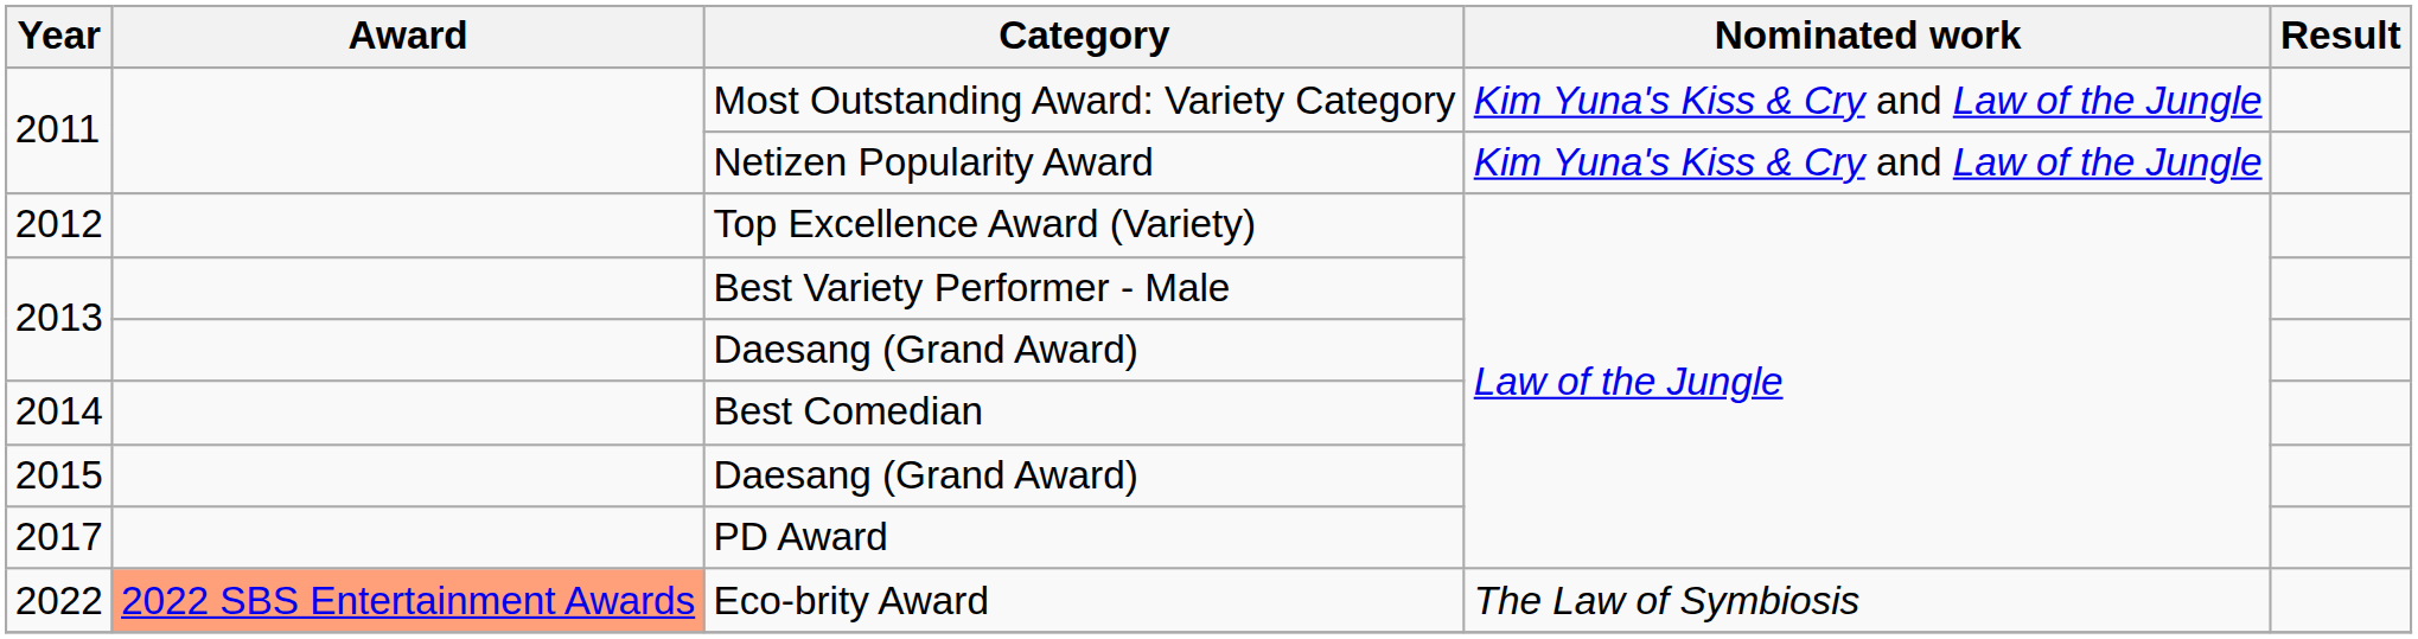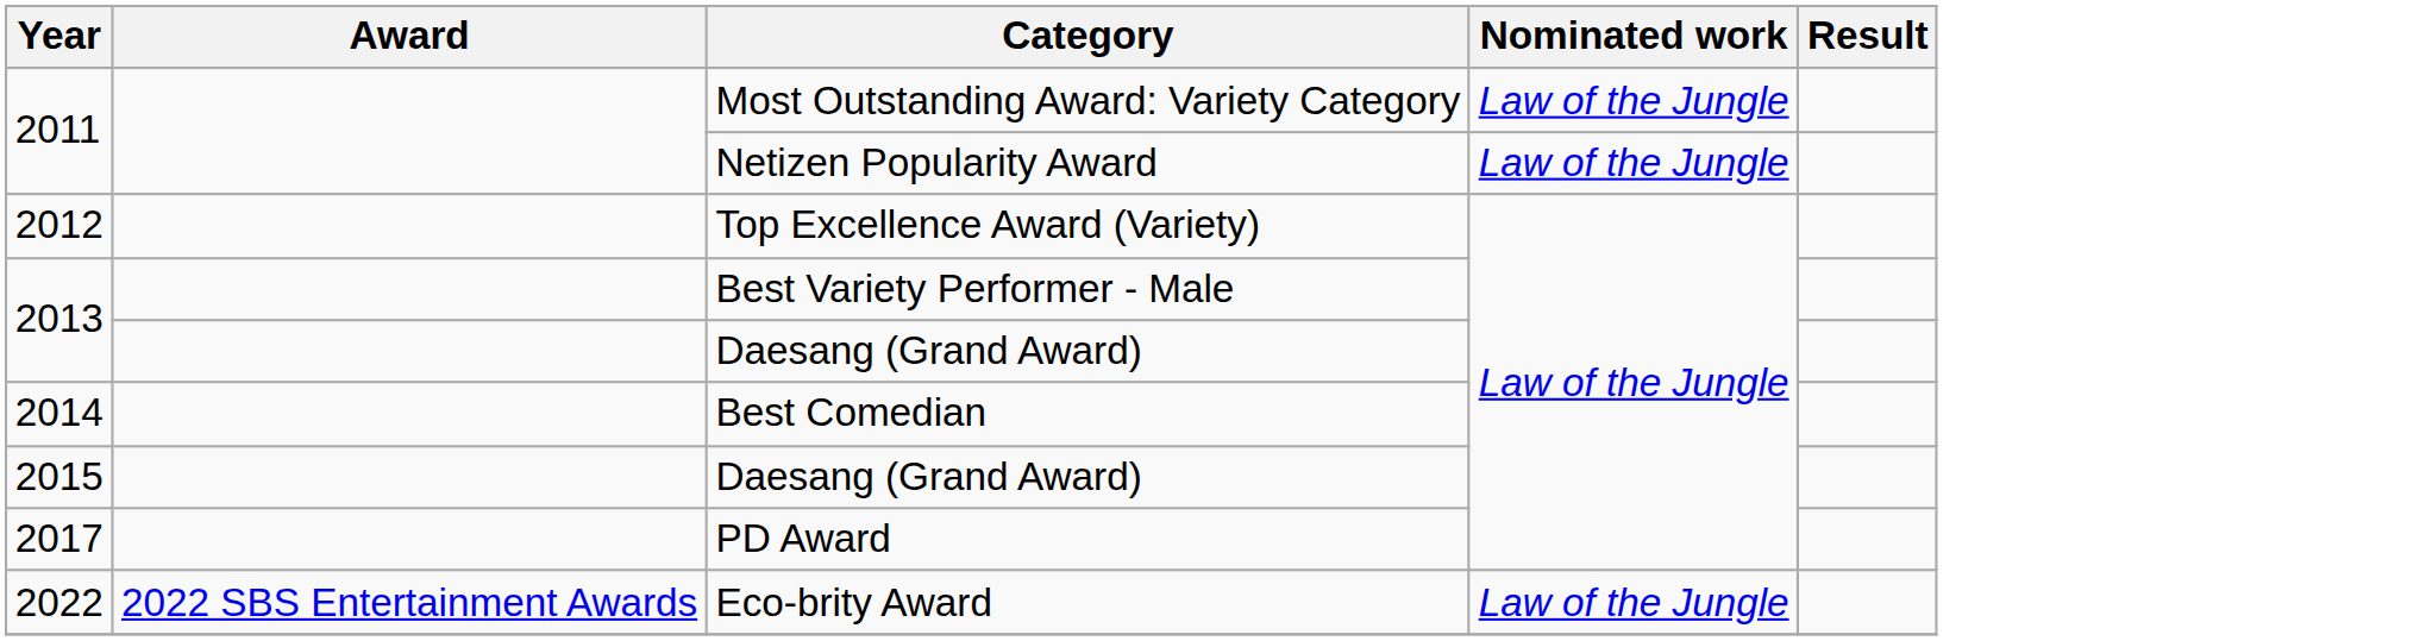 <table class="wikitable">
 <tr>
 <th>Year</th>
 <th>Award</th>
 <th>Category</th>
 <th>Nominated work</th>
 <th>Result</th>
 </tr>
 <tr>
 <td rowspan="2">2011</td>
 <td rowspan="2"></td>
 <td>Most Outstanding Award: Variety Category</td>
-<td><em><a href='#'>Kim Yuna's Kiss & Cry</a></em> and <em><a href='#'>Law of the Jungle</a></em></td>
+<td><em><a href='#'>Law of the Jungle</a></em></td>
 <td></td>
 </tr>
 <tr>
 <td>Netizen Popularity Award</td>
-<td><em><a href='#'>Kim Yuna's Kiss & Cry</a></em> and <em><a href='#'>Law of the Jungle</a></em></td>
+<td><em><a href='#'>Law of the Jungle</a></em></td>
 <td></td>
 </tr>
 <tr>
 <td>2012</td>
 <td></td>
 <td>Top Excellence Award (Variety)</td>
 <td rowspan="6"><em><a href='#'>Law of the Jungle</a></em></td>
 <td></td>
 </tr>
 <tr>
 <td rowspan=2>2013</td>
 <td></td>
 <td>Best Variety Performer - Male</td>
 <td></td>
 </tr>
 <tr>
 <td></td>
 <td>Daesang (Grand Award)</td>
 <td></td>
 </tr>
 <tr>
 <td>2014</td>
 <td></td>
 <td>Best Comedian</td>
 <td></td>
 </tr>
 <tr>
 <td>2015</td>
 <td></td>
 <td>Daesang (Grand Award)</td>
 <td></td>
 </tr>
 <tr>
 <td>2017</td>
 <td></td>
 <td>PD Award</td>
 <td></td>
 </tr>
 <tr>
 <td>2022</td>
-<td style="background: lightsalmon; text-align:center"><a href='#'>2022 SBS Entertainment Awards</a></td>
+<td style="text-align:center"><a href='#'>2022 SBS Entertainment Awards</a></td>
 <td>Eco-brity Award</td>
-<td><em>The Law of Symbiosis</em></td>
+<td><em><a href='#'>Law of the Jungle</a></em></td>
 <td></td>
 </tr>
 <tr>
 </tr>
 </table>
